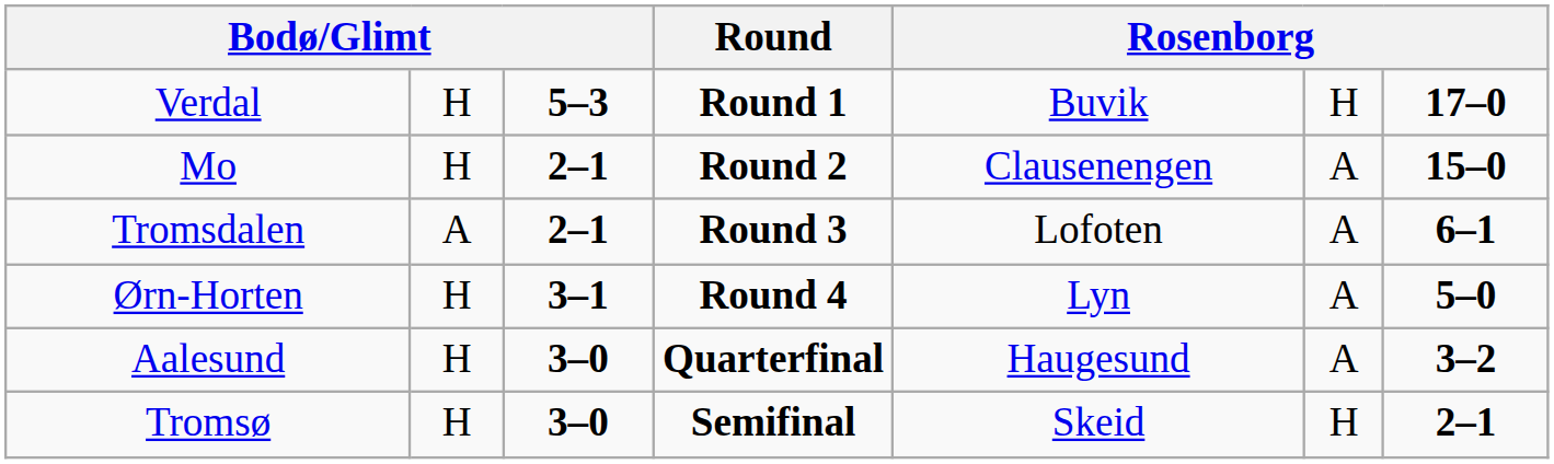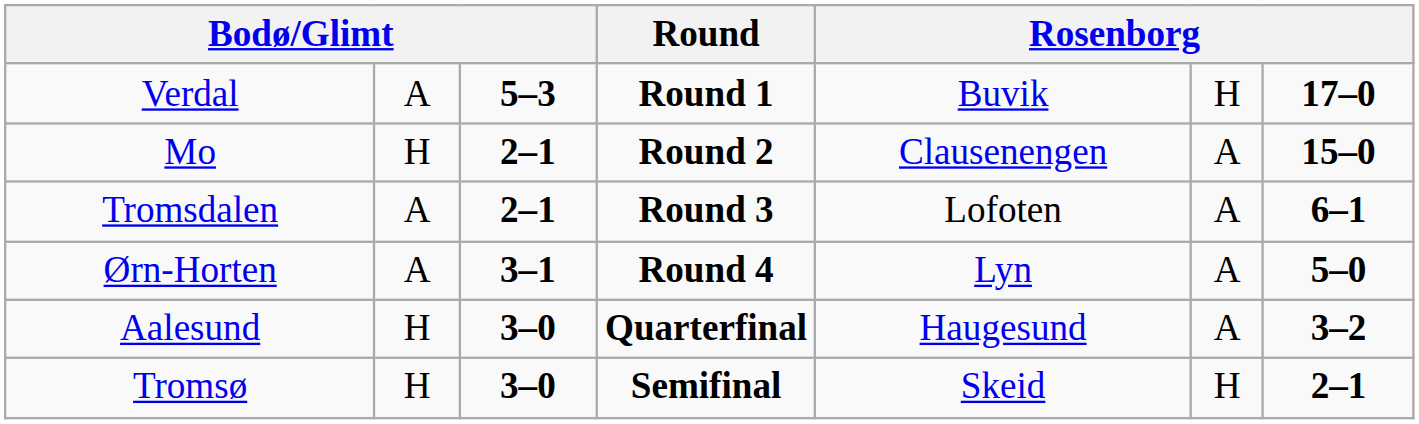 <table border=1 class=wikitable style="text-align:center">
 <tr valign=top>
 <th width=45% colspan=3><a href='#'>Bodø/Glimt</a></th>
 <th width=10%>Round</th>
 <th width=45% colspan=3><a href='#'>Rosenborg</a></th>
 </tr>
 <tr valign=top>
 <td><a href='#'>Verdal</a></td>
-<td>H</td>
+<td>A</td>
 <td><strong>5–3</strong></td>
 <td><strong>Round 1</strong></td>
 <td><a href='#'>Buvik</a></td>
 <td>H</td>
 <td><strong>17–0</strong></td>
 </tr>
 <tr valign=top>
 <td><a href='#'>Mo</a></td>
 <td>H</td>
 <td><strong>2–1</strong></td>
 <td><strong>Round 2</strong></td>
 <td><a href='#'>Clausenengen</a></td>
 <td>A</td>
 <td><strong>15–0</strong></td>
 </tr>
 <tr valign=top>
 <td><a href='#'>Tromsdalen</a></td>
 <td>A</td>
 <td><strong>2–1</strong></td>
 <td><strong>Round 3</strong></td>
 <td>Lofoten</td>
 <td>A</td>
 <td><strong>6–1</strong></td>
 </tr>
 <tr valign=top>
 <td><a href='#'>Ørn-Horten</a></td>
-<td>H</td>
+<td>A</td>
 <td><strong>3–1</strong></td>
 <td><strong>Round 4</strong></td>
 <td><a href='#'>Lyn</a></td>
 <td>A</td>
 <td><strong>5–0</strong></td>
 </tr>
 <tr valign=top>
 <td><a href='#'>Aalesund</a></td>
 <td>H</td>
 <td><strong>3–0</strong></td>
 <td><strong>Quarterfinal</strong></td>
 <td><a href='#'>Haugesund</a></td>
 <td>A</td>
 <td><strong>3–2</strong></td>
 </tr>
 <tr valign=top>
 <td><a href='#'>Tromsø</a></td>
 <td>H</td>
 <td><strong>3–0</strong></td>
 <td><strong>Semifinal</strong></td>
 <td><a href='#'>Skeid</a></td>
 <td>H</td>
 <td><strong>2–1</strong></td>
 </tr>
 </table>
